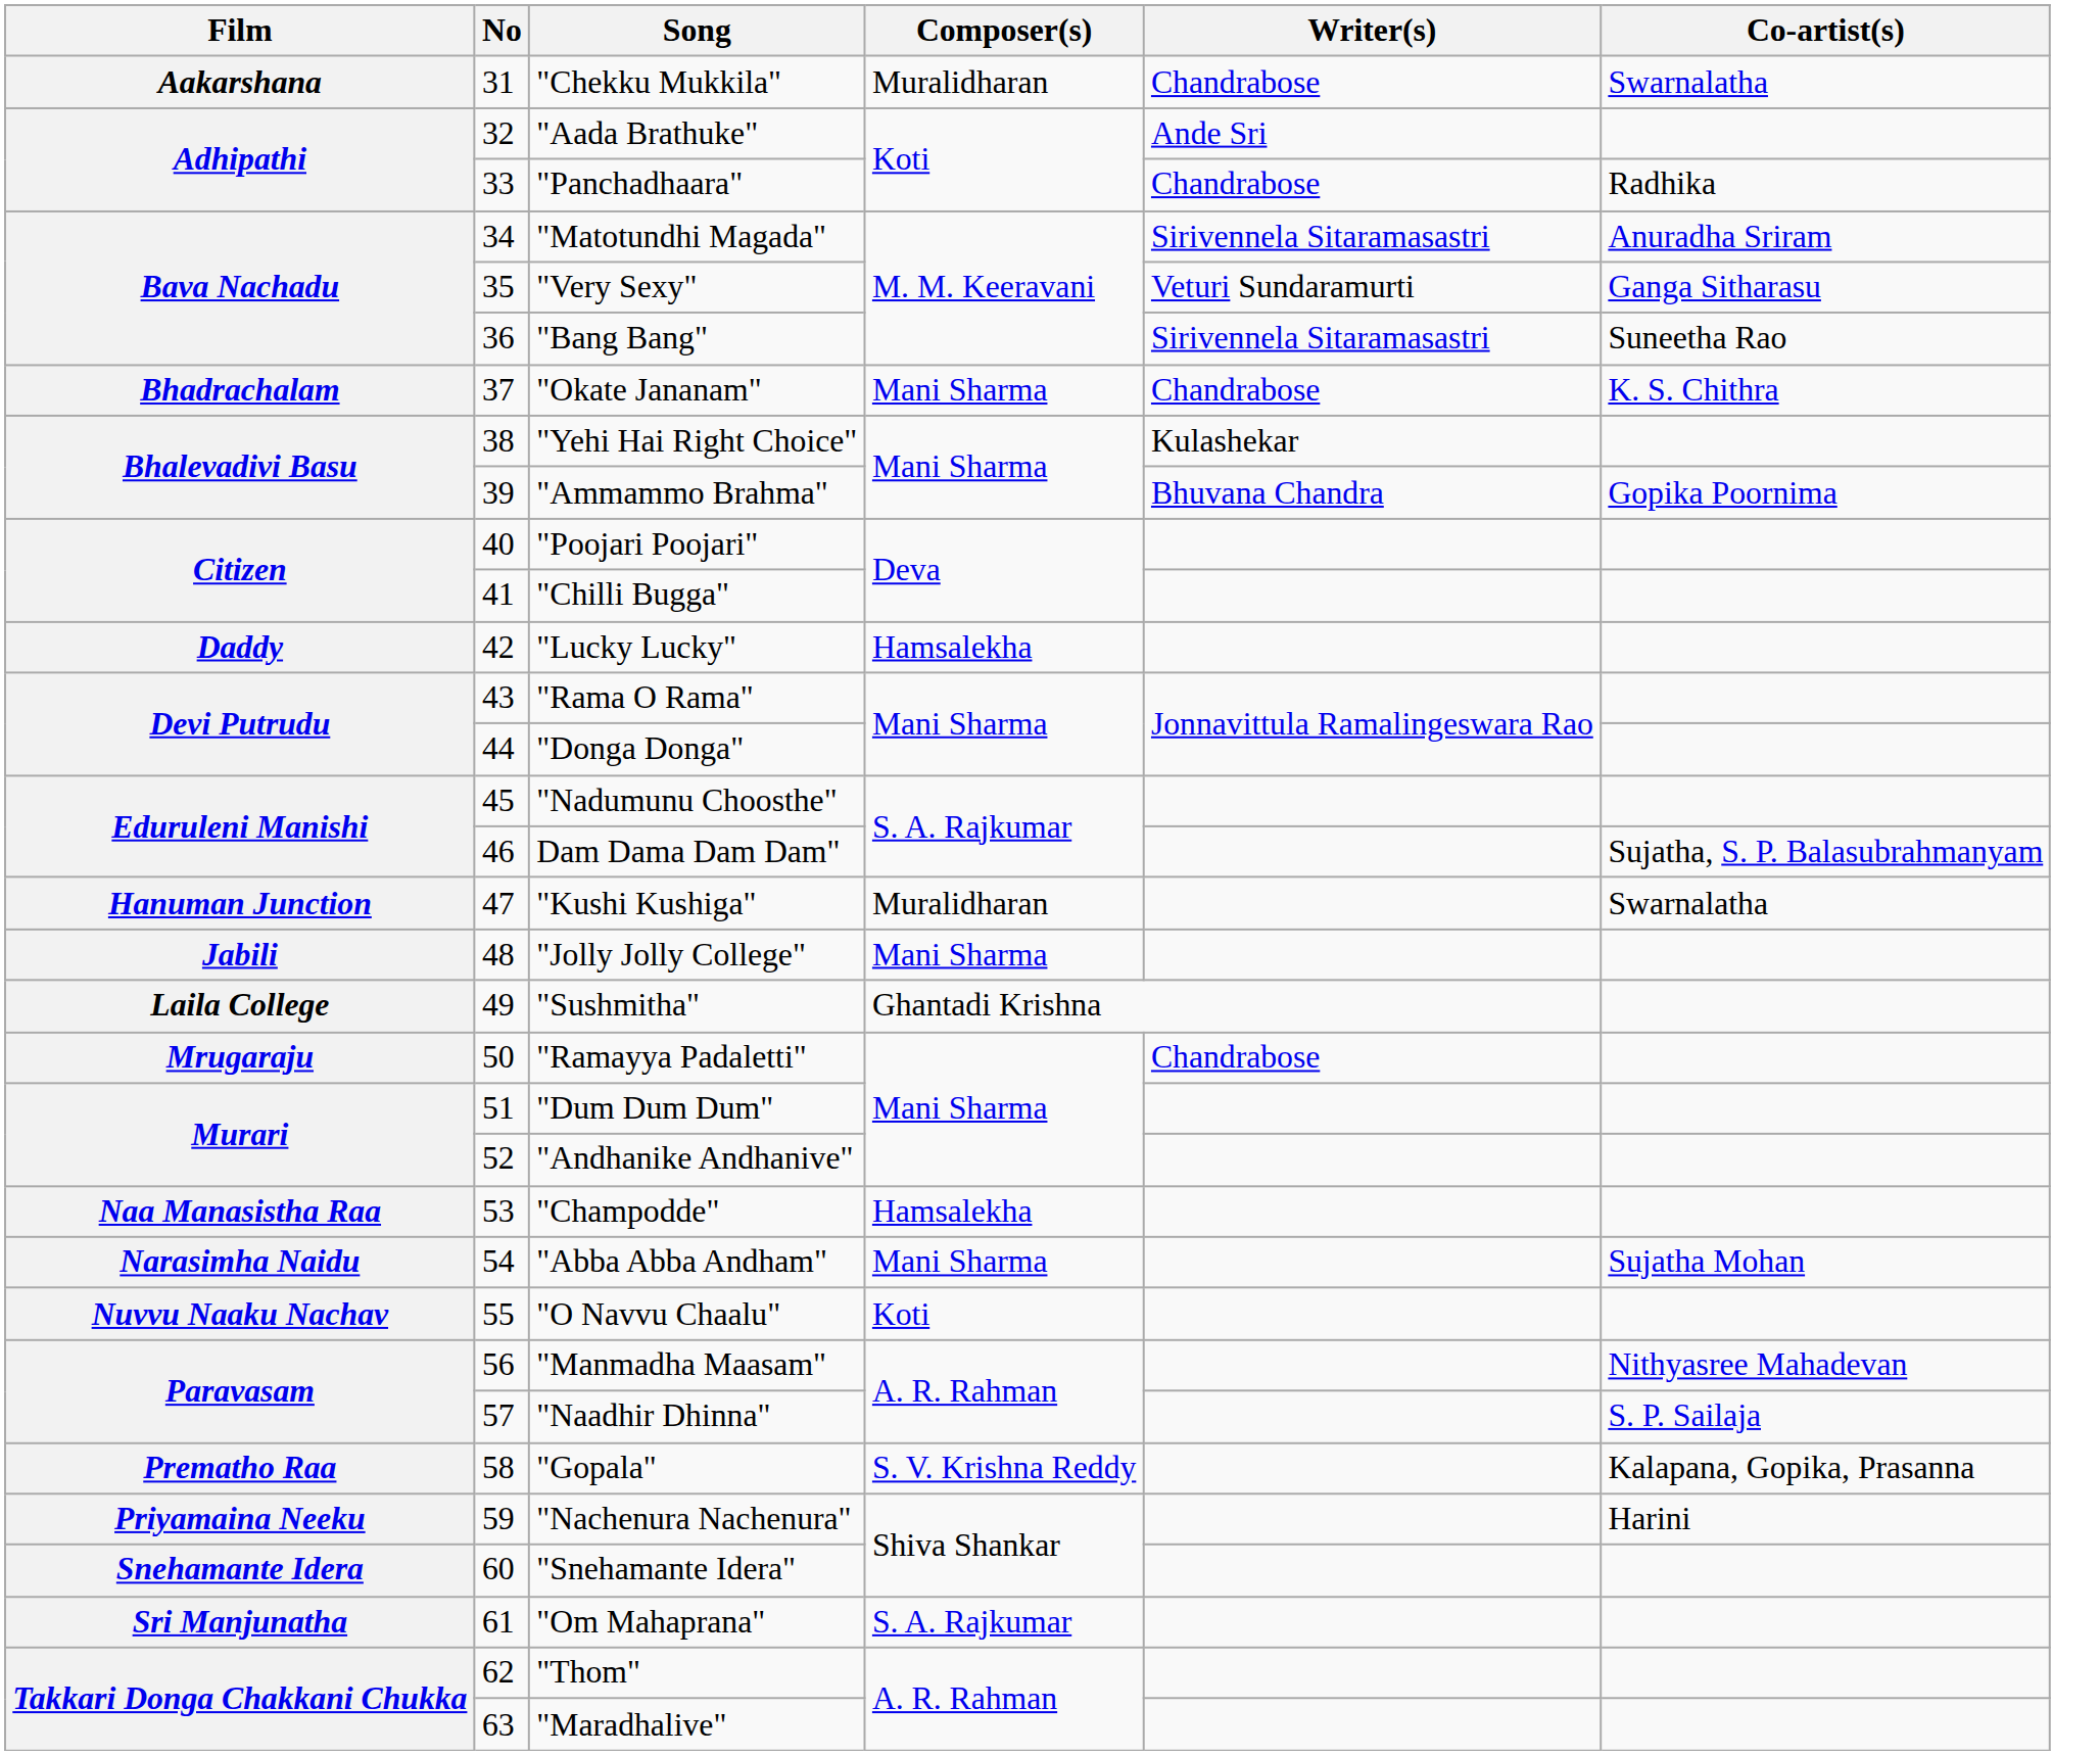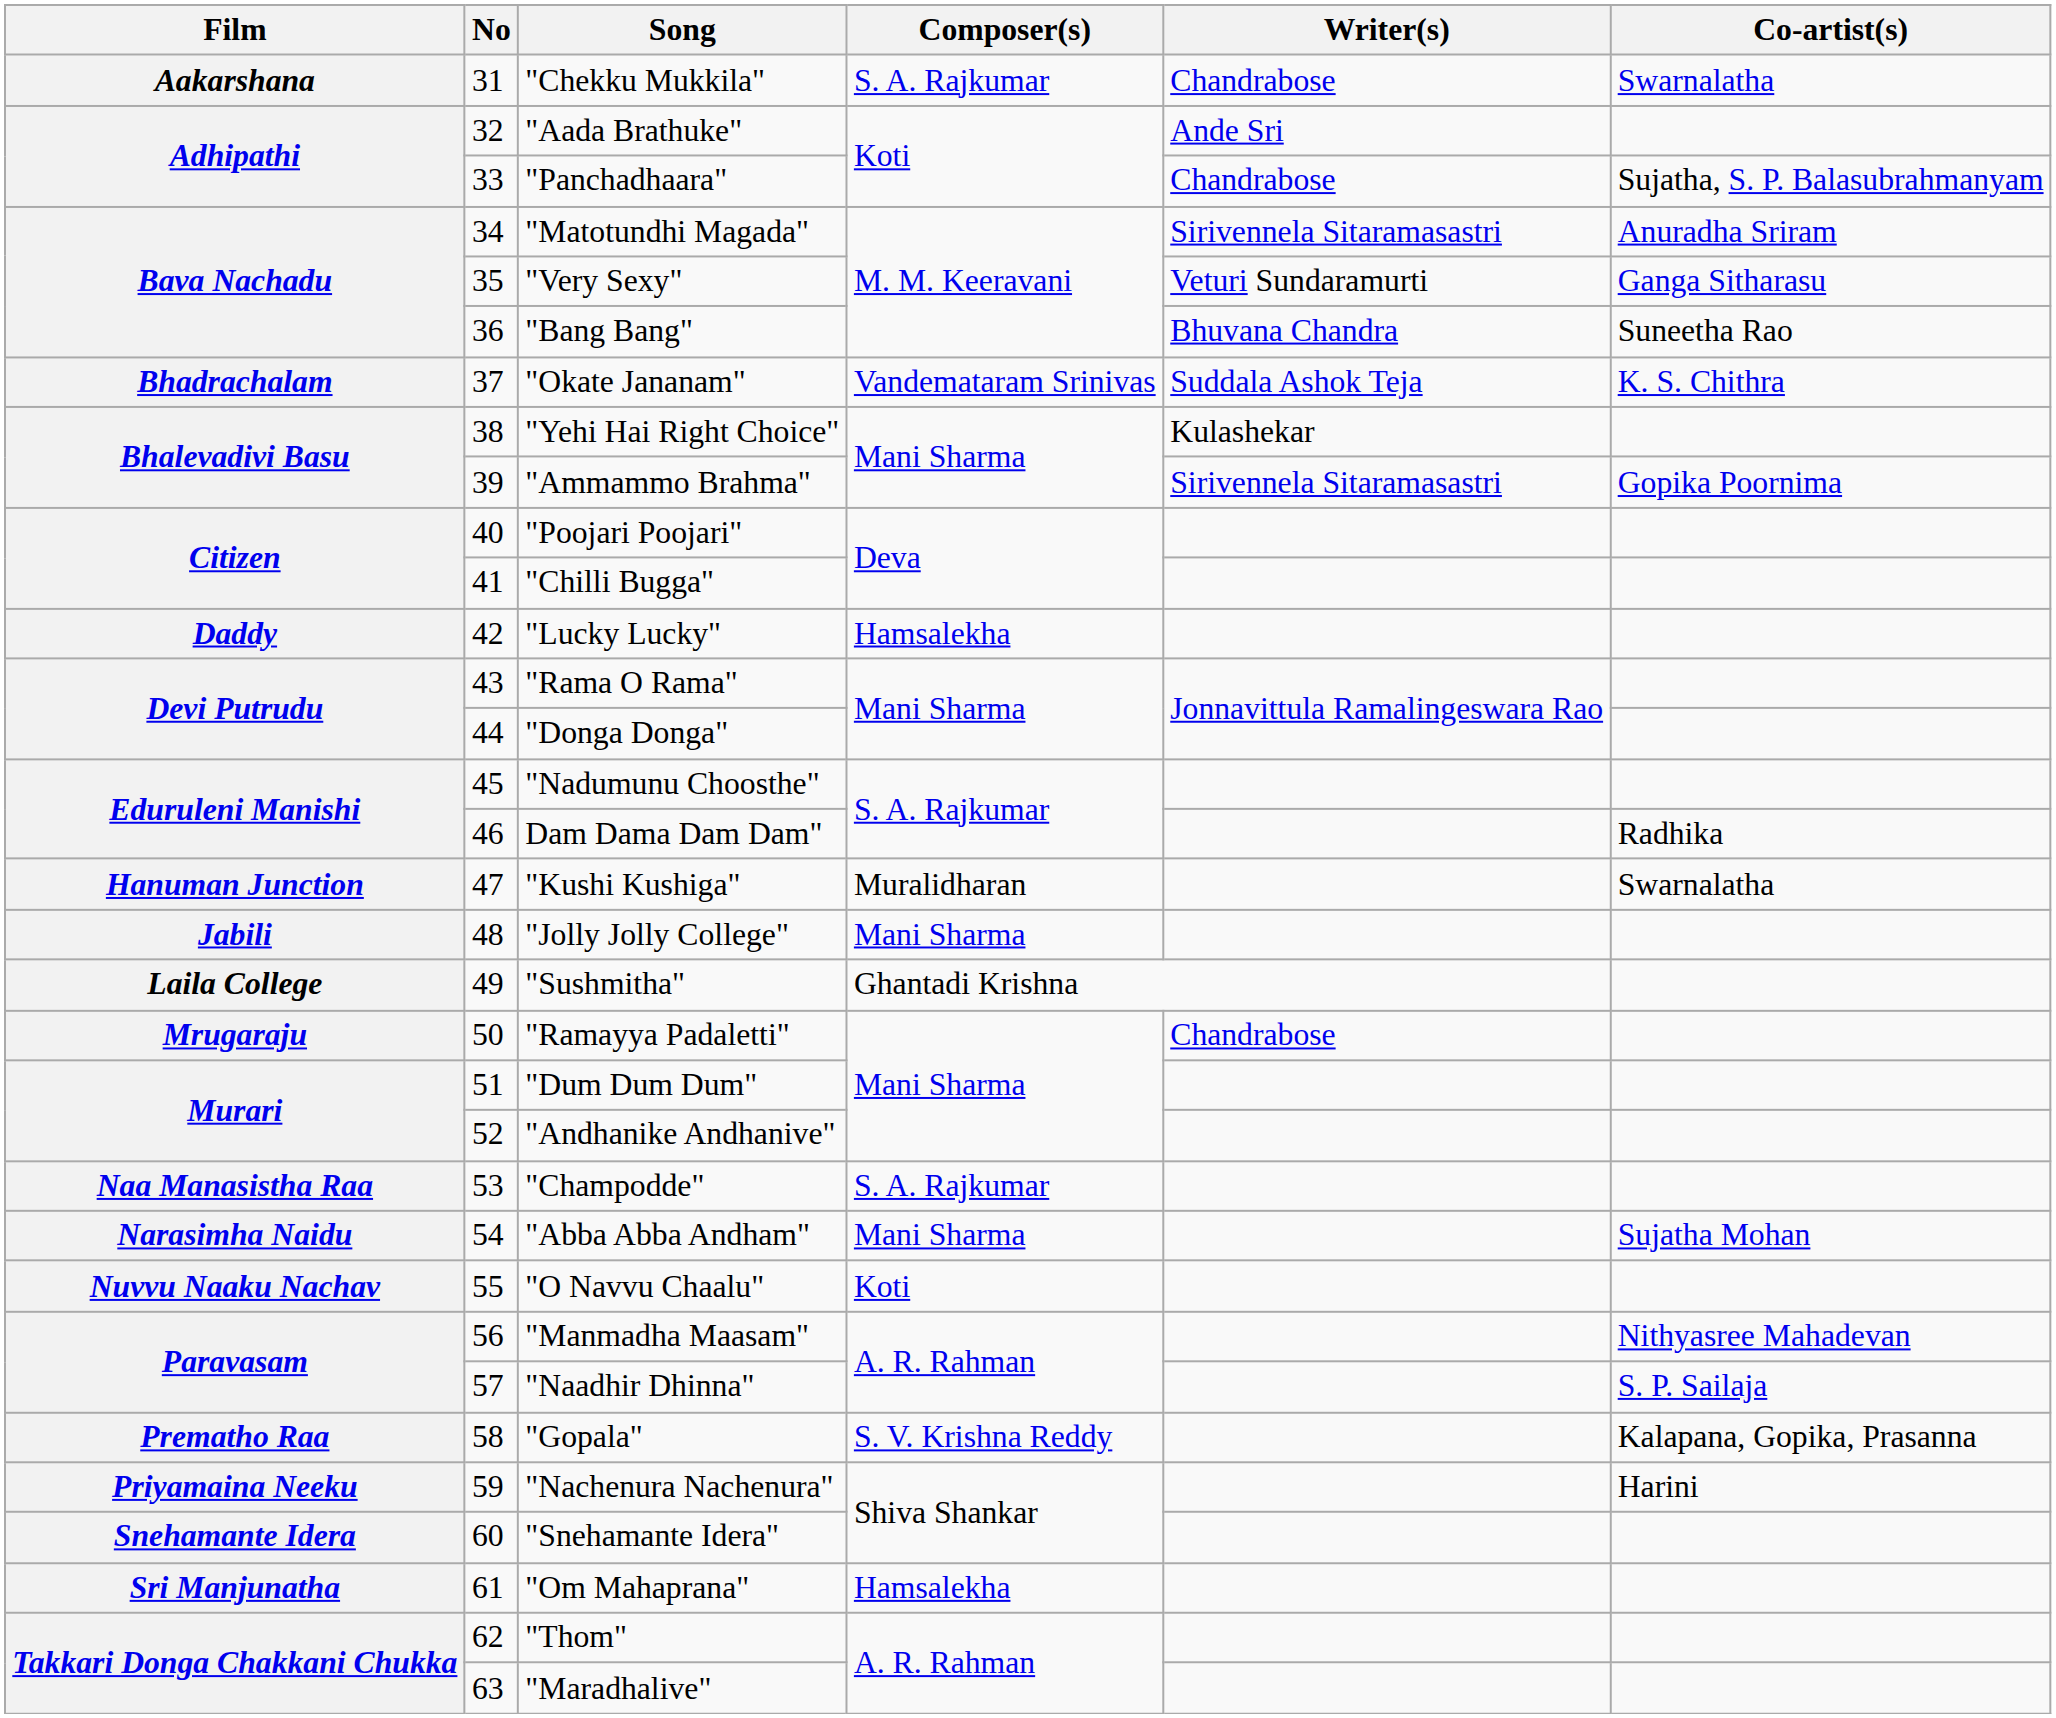 <table class="wikitable">
 <tr>
 <th>Film</th>
 <th>No</th>
 <th>Song</th>
 <th>Composer(s)</th>
 <th>Writer(s)</th>
 <th>Co-artist(s)</th>
 </tr>
 <tr>
 <th><em>Aakarshana</em></th>
 <td>31</td>
 <td>"Chekku Mukkila"</td>
-<td>Muralidharan</td>
+<td><a href='#'>S. A. Rajkumar</a></td>
 <td><a href='#'>Chandrabose</a></td>
 <td><a href='#'>Swarnalatha</a></td>
 </tr>
 <tr>
 <th rowspan="2"><em><a href='#'>Adhipathi</a></em></th>
 <td>32</td>
 <td>"Aada Brathuke"</td>
 <td rowspan="2"><a href='#'>Koti</a></td>
 <td><a href='#'>Ande Sri</a></td>
 <td></td>
 </tr>
 <tr>
 <td>33</td>
 <td>"Panchadhaara"</td>
 <td><a href='#'>Chandrabose</a></td>
-<td>Radhika</td>
+<td>Sujatha, <a href='#'>S. P. Balasubrahmanyam</a></td>
 </tr>
 <tr>
 <th rowspan="3"><em><a href='#'>Bava Nachadu</a></em></th>
 <td>34</td>
 <td>"Matotundhi Magada"</td>
 <td rowspan="3"><a href='#'>M. M. Keeravani</a></td>
 <td><a href='#'>Sirivennela Sitaramasastri</a></td>
 <td><a href='#'>Anuradha Sriram</a></td>
 </tr>
 <tr>
 <td>35</td>
 <td>"Very Sexy"</td>
 <td><a href='#'>Veturi</a> Sundaramurti</td>
 <td><a href='#'>Ganga Sitharasu</a></td>
 </tr>
 <tr>
 <td>36</td>
 <td>"Bang Bang"</td>
-<td><a href='#'>Sirivennela Sitaramasastri</a></td>
+<td><a href='#'>Bhuvana Chandra</a></td>
 <td>Suneetha Rao</td>
 </tr>
 <tr>
 <th><a href='#'><em>Bhadrachalam</em></a></th>
 <td>37</td>
 <td>"Okate Jananam"</td>
-<td><a href='#'>Mani Sharma</a></td>
-<td><a href='#'>Chandrabose</a></td>
+<td><a href='#'>Vandemataram Srinivas</a></td>
+<td><a href='#'>Suddala Ashok Teja</a></td>
 <td><a href='#'>K. S. Chithra</a></td>
 </tr>
 <tr>
 <th rowspan="2"><em><a href='#'>Bhalevadivi Basu</a></em></th>
 <td>38</td>
 <td>"Yehi Hai Right Choice"</td>
 <td rowspan="2"><a href='#'>Mani Sharma</a></td>
 <td>Kulashekar</td>
 <td></td>
 </tr>
 <tr>
 <td>39</td>
 <td>"Ammammo Brahma"</td>
-<td><a href='#'>Bhuvana Chandra</a></td>
+<td><a href='#'>Sirivennela Sitaramasastri</a></td>
 <td><a href='#'>Gopika Poornima</a></td>
 </tr>
 <tr>
 <th rowspan="2"><em><a href='#'>Citizen</a></em></th>
 <td>40</td>
 <td>"Poojari Poojari"</td>
 <td rowspan="2"><a href='#'>Deva</a></td>
 <td></td>
 <td></td>
 </tr>
 <tr>
 <td>41</td>
 <td>"Chilli Bugga"</td>
 <td></td>
 <td></td>
 </tr>
 <tr>
 <th><em><a href='#'>Daddy</a></em></th>
 <td>42</td>
 <td>"Lucky Lucky"</td>
 <td><a href='#'>Hamsalekha</a></td>
 <td></td>
 <td></td>
 </tr>
 <tr>
 <th rowspan="2"><em><a href='#'>Devi Putrudu</a></em></th>
 <td>43</td>
 <td>"Rama O Rama"</td>
 <td rowspan="2"><a href='#'>Mani Sharma</a></td>
 <td rowspan="2"><a href='#'>Jonnavittula Ramalingeswara Rao</a></td>
 <td></td>
 </tr>
 <tr>
 <td>44</td>
 <td>"Donga Donga"</td>
 <td></td>
 </tr>
 <tr>
 <th rowspan="2"><a href='#'><em>Eduruleni Manishi</em></a></th>
 <td>45</td>
 <td>"Nadumunu Choosthe"</td>
 <td rowspan="2"><a href='#'>S. A. Rajkumar</a></td>
 <td></td>
 <td></td>
 </tr>
 <tr>
 <td>46</td>
 <td>Dam Dama Dam Dam"</td>
 <td></td>
-<td>Sujatha, <a href='#'>S. P. Balasubrahmanyam</a></td>
+<td>Radhika</td>
 </tr>
 <tr>
 <th><a href='#'><em>Hanuman Junction</em></a></th>
 <td>47</td>
 <td>"Kushi Kushiga"</td>
 <td>Muralidharan</td>
 <td></td>
 <td>Swarnalatha</td>
 </tr>
 <tr>
 <th><em><a href='#'>Jabili</a></em></th>
 <td>48</td>
 <td>"Jolly Jolly College"</td>
 <td><a href='#'>Mani Sharma</a></td>
 <td></td>
 <td></td>
 </tr>
 <tr>
 <th><em>Laila College</em></th>
 <td>49</td>
 <td>"Sushmitha"</td>
 <td colspan="2">Ghantadi Krishna</td>
 <td></td>
 </tr>
 <tr>
 <th><em><a href='#'>Mrugaraju</a></em></th>
 <td>50</td>
 <td>"Ramayya Padaletti"</td>
 <td rowspan="3"><a href='#'>Mani Sharma</a></td>
 <td><a href='#'>Chandrabose</a></td>
 <td></td>
 </tr>
 <tr>
 <th rowspan="2"><a href='#'><em>Murari</em></a></th>
 <td>51</td>
 <td>"Dum Dum Dum"</td>
 <td></td>
 <td></td>
 </tr>
 <tr>
 <td>52</td>
 <td>"Andhanike Andhanive"</td>
 <td></td>
 <td></td>
 </tr>
 <tr>
 <th><em><a href='#'>Naa Manasistha Raa</a></em></th>
 <td>53</td>
 <td>"Champodde"</td>
-<td><a href='#'>Hamsalekha</a></td>
+<td><a href='#'>S. A. Rajkumar</a></td>
 <td></td>
 <td></td>
 </tr>
 <tr>
 <th><em><a href='#'>Narasimha Naidu</a></em></th>
 <td>54</td>
 <td>"Abba Abba Andham"</td>
 <td><a href='#'>Mani Sharma</a></td>
 <td></td>
 <td><a href='#'>Sujatha Mohan</a></td>
 </tr>
 <tr>
 <th><em><a href='#'>Nuvvu Naaku Nachav</a></em></th>
 <td>55</td>
 <td>"O Navvu Chaalu"</td>
 <td><a href='#'>Koti</a></td>
 <td></td>
 <td></td>
 </tr>
 <tr>
 <th rowspan="2"><em><a href='#'>Paravasam</a></em></th>
 <td>56</td>
 <td>"Manmadha Maasam"</td>
 <td rowspan="2"><a href='#'>A. R. Rahman</a></td>
 <td></td>
 <td><a href='#'>Nithyasree Mahadevan</a></td>
 </tr>
 <tr>
 <td>57</td>
 <td>"Naadhir Dhinna"</td>
 <td></td>
 <td><a href='#'>S. P. Sailaja</a></td>
 </tr>
 <tr>
 <th><em><a href='#'>Prematho Raa</a></em></th>
 <td>58</td>
 <td>"Gopala"</td>
 <td><a href='#'>S. V. Krishna Reddy</a></td>
 <td></td>
 <td>Kalapana, Gopika, Prasanna</td>
 </tr>
 <tr>
 <th><em><a href='#'>Priyamaina Neeku</a></em></th>
 <td>59</td>
 <td>"Nachenura Nachenura"</td>
 <td rowspan="2">Shiva Shankar</td>
 <td></td>
 <td>Harini</td>
 </tr>
 <tr>
 <th><em><a href='#'>Snehamante Idera</a></em></th>
 <td>60</td>
 <td>"Snehamante Idera"</td>
 <td></td>
 <td></td>
 </tr>
 <tr>
 <th><a href='#'><em>Sri Manjunatha</em></a></th>
 <td>61</td>
 <td>"Om Mahaprana"</td>
-<td><a href='#'>S. A. Rajkumar</a></td>
+<td><a href='#'>Hamsalekha</a></td>
 <td></td>
 <td></td>
 </tr>
 <tr>
 <th rowspan="2"><a href='#'><em>Takkari Donga Chakkani Chukka</em></a></th>
 <td>62</td>
 <td>"Thom"</td>
 <td rowspan="2"><a href='#'>A. R. Rahman</a></td>
 <td></td>
 <td></td>
 </tr>
 <tr>
 <td>63</td>
 <td>"Maradhalive"</td>
 <td></td>
 <td></td>
 </tr>
 </table>
